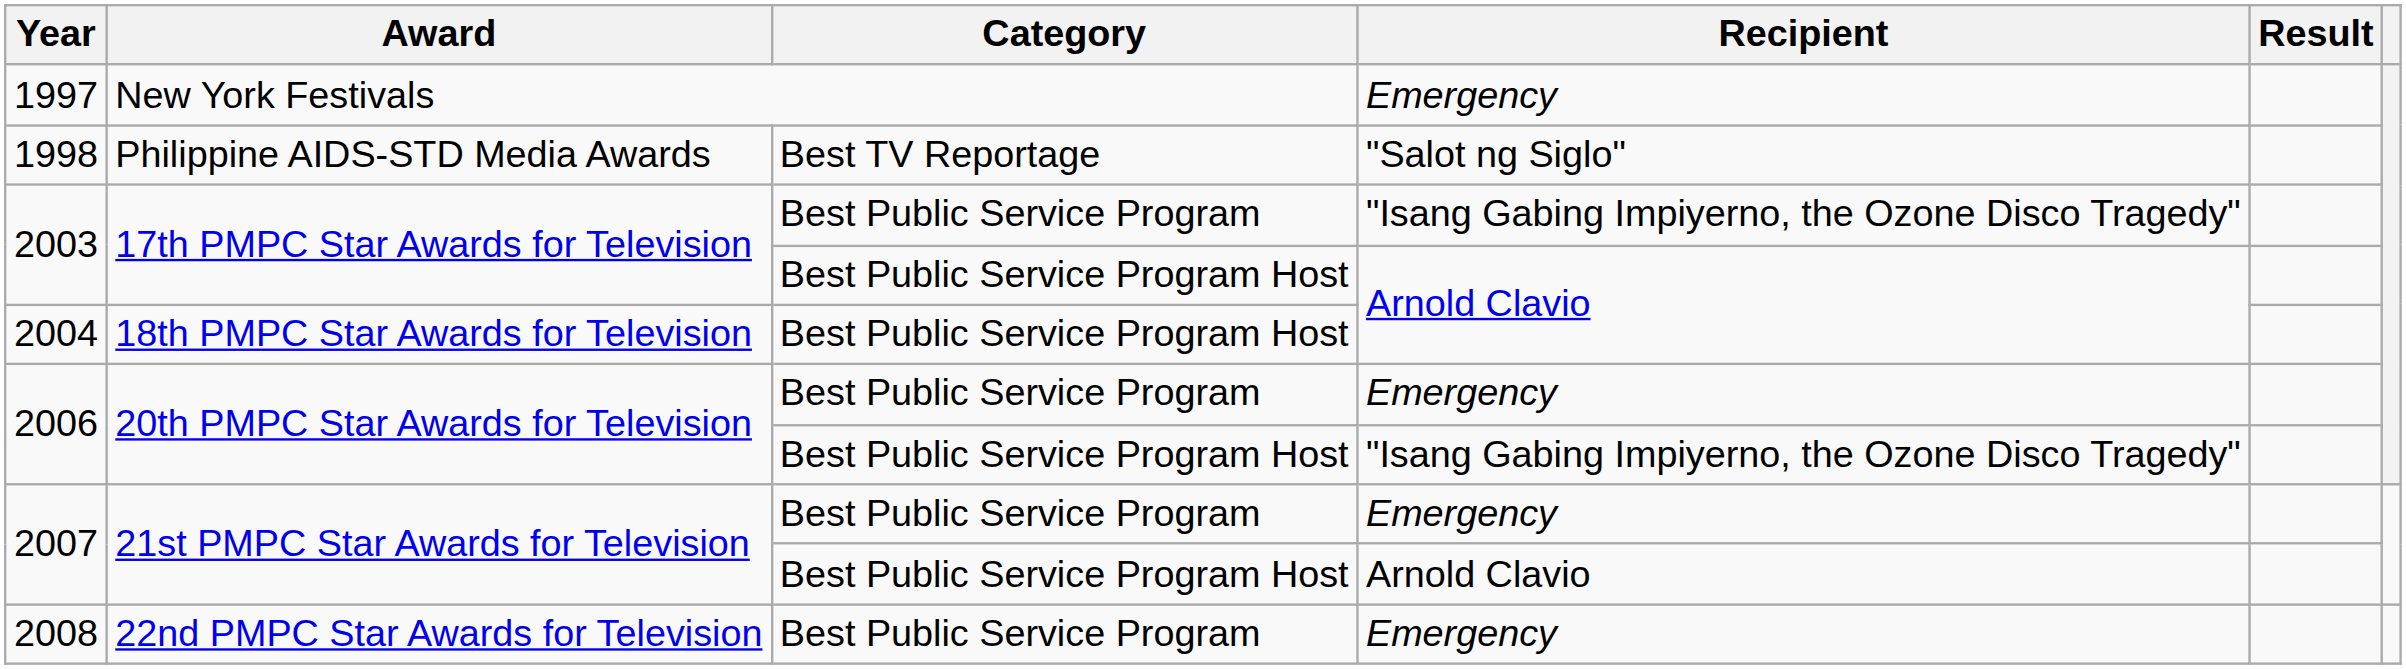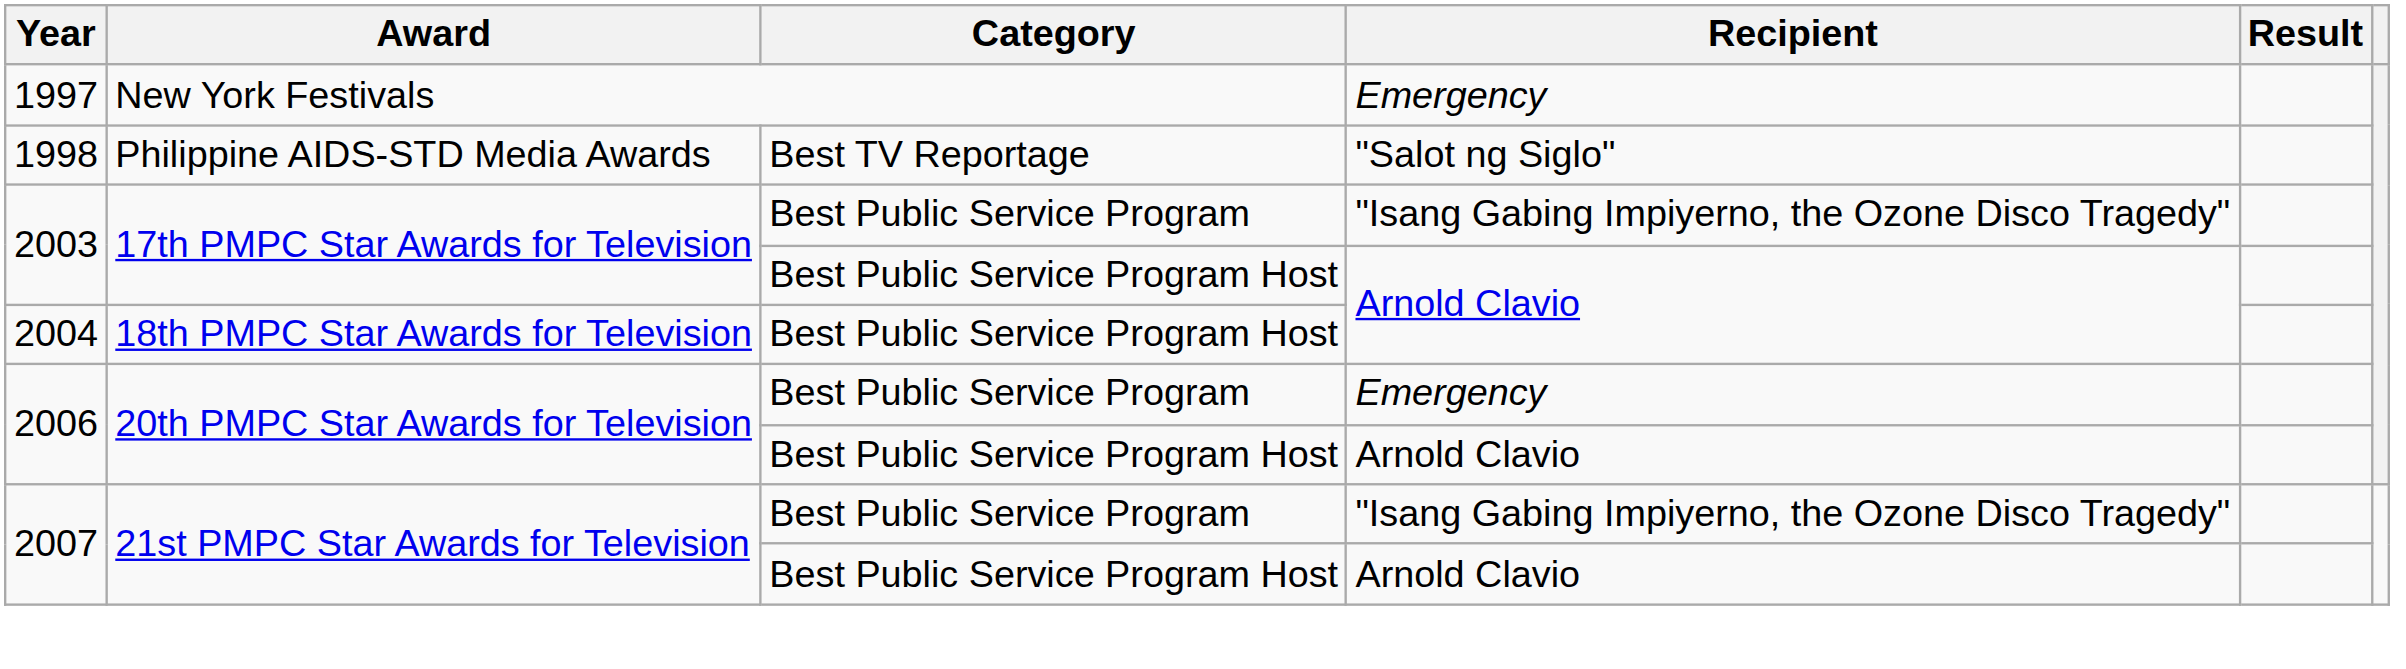 <table class="wikitable">
 <tr>
 <th>Year</th>
 <th>Award</th>
 <th>Category</th>
 <th>Recipient</th>
 <th>Result</th>
 <th></th>
 </tr>
 <tr>
 <td>1997</td>
 <td colspan=2>New York Festivals</td>
 <td><em>Emergency</em></td>
 <td></td>
 <th rowspan=7></th>
 </tr>
 <tr>
 <td>1998</td>
 <td>Philippine AIDS-STD Media Awards</td>
 <td>Best TV Reportage</td>
 <td>"Salot ng Siglo"</td>
 <td></td>
 </tr>
 <tr>
 <td rowspan=2>2003</td>
 <td rowspan=2><a href='#'>17th PMPC Star Awards for Television</a></td>
 <td>Best Public Service Program</td>
 <td>"Isang Gabing Impiyerno, the Ozone Disco Tragedy"</td>
 <td></td>
 </tr>
 <tr>
 <td>Best Public Service Program Host</td>
 <td rowspan=2><a href='#'>Arnold Clavio</a></td>
 <td></td>
 </tr>
 <tr>
 <td>2004</td>
 <td><a href='#'>18th PMPC Star Awards for Television</a></td>
 <td>Best Public Service Program Host</td>
 <td></td>
 </tr>
 <tr>
 <td rowspan=2>2006</td>
 <td rowspan=2><a href='#'>20th PMPC Star Awards for Television</a></td>
 <td>Best Public Service Program</td>
 <td><em>Emergency</em></td>
 <td></td>
 </tr>
 <tr>
 <td>Best Public Service Program Host</td>
-<td>"Isang Gabing Impiyerno, the Ozone Disco Tragedy"</td>
+<td>Arnold Clavio</td>
 <td></td>
 </tr>
 <tr>
 <td rowspan=2>2007</td>
 <td rowspan=2><a href='#'>21st PMPC Star Awards for Television</a></td>
 <td>Best Public Service Program</td>
-<td><em>Emergency</em></td>
+<td>"Isang Gabing Impiyerno, the Ozone Disco Tragedy"</td>
 <td></td>
 <td rowspan=2></td>
 </tr>
 <tr>
 <td>Best Public Service Program Host</td>
 <td>Arnold Clavio</td>
 <td></td>
 </tr>
-<tr>
-<td>2008</td>
-<td><a href='#'>22nd PMPC Star Awards for Television</a></td>
-<td>Best Public Service Program</td>
-<td><em>Emergency</em></td>
-<td></td>
-<td></td>
-</tr>
 </table>
